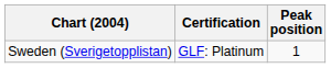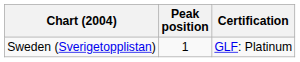 <table class="wikitable">
 <tr>
 <th align="left">Chart (2004)</th>
+<th align="center">Peak<br>position</th>
 <th>Certification</th>
-<th align="center">Peak<br>position</th>
 </tr>
 <tr>
 <td align="left">Sweden (<a href='#'>Sverigetopplistan</a>)</td>
+<td align="center">1</td>
 <td align="left"><a href='#'>GLF</a>: Platinum</td>
-<td align="center">1</td>
 </tr>
 </table>
